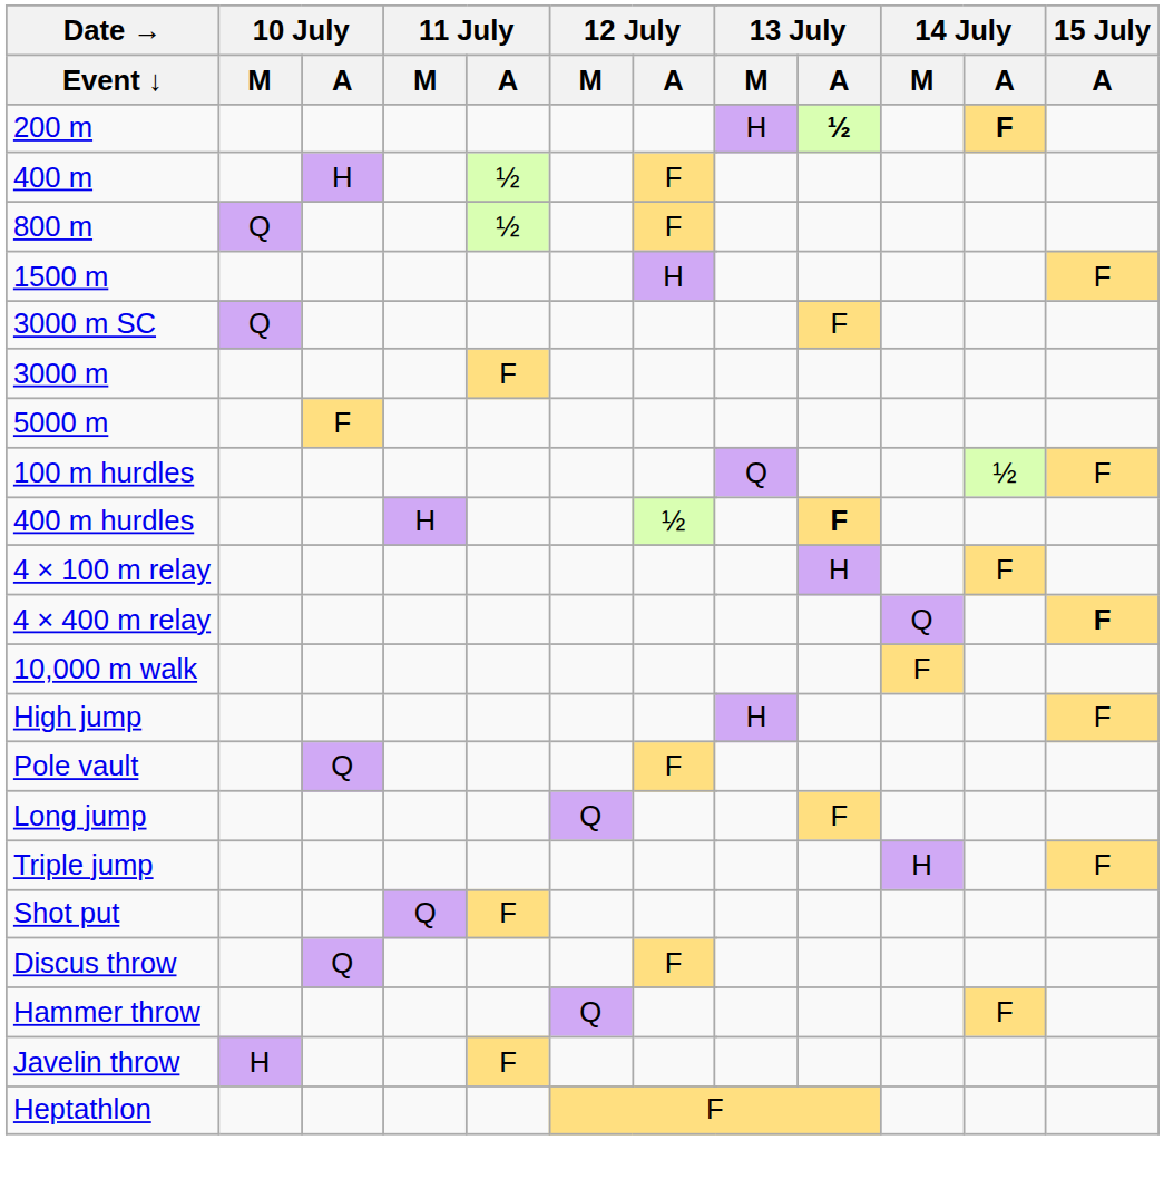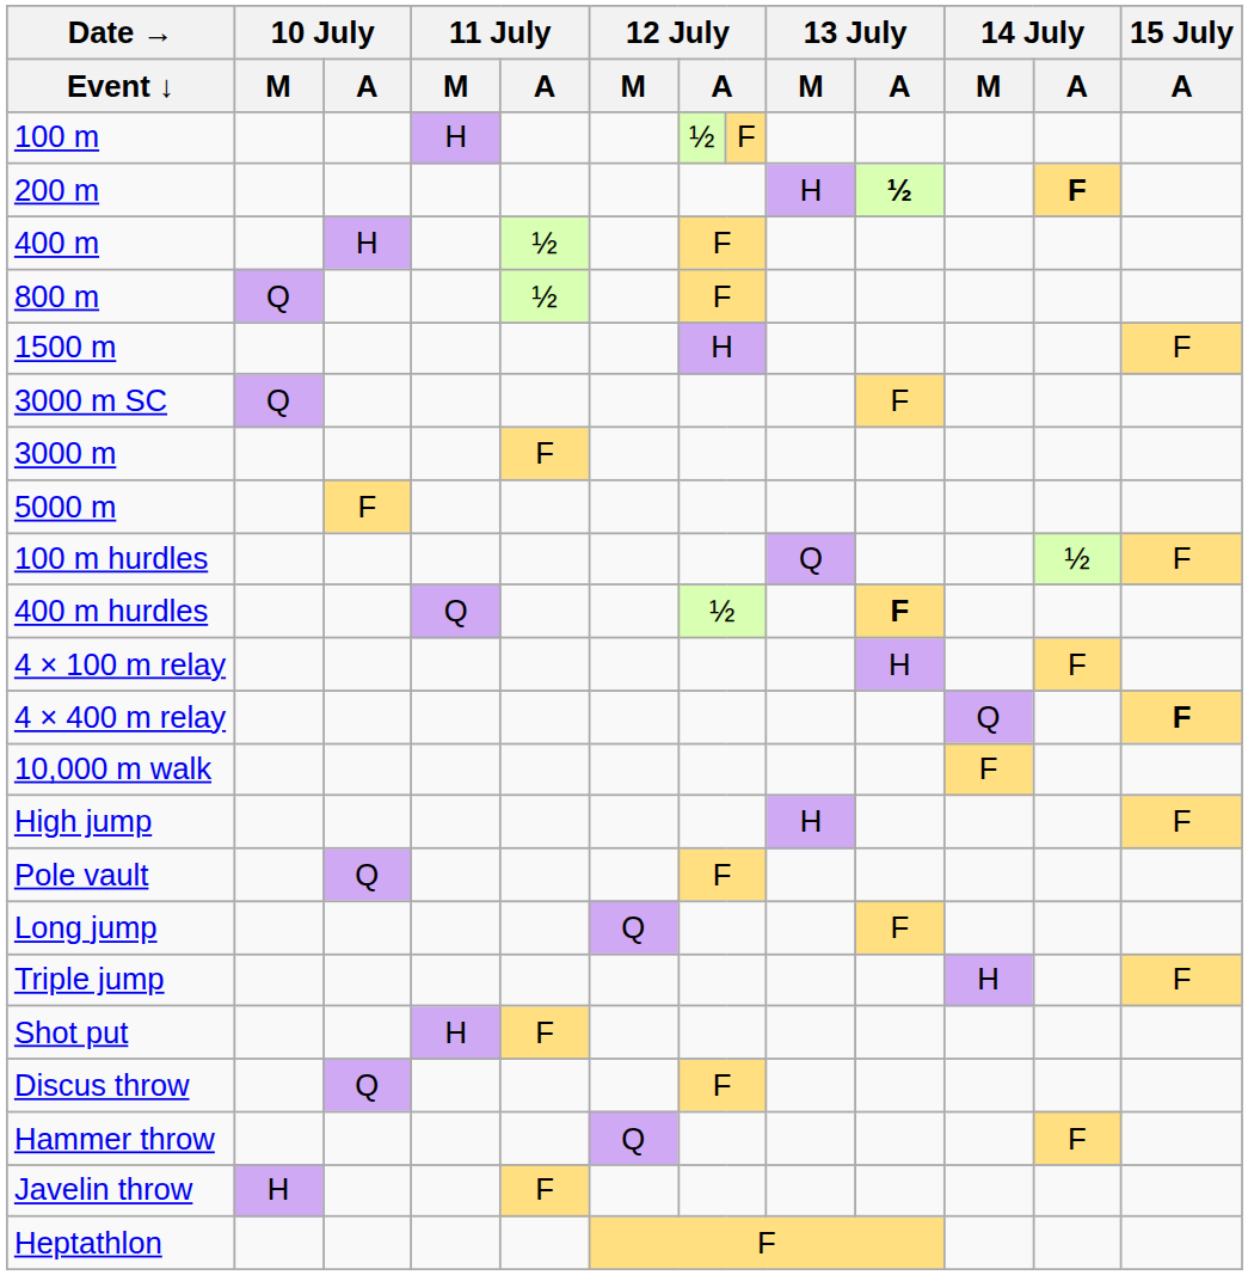 <table class="wikitable" style="text-align:center; margin:0.5em auto; font-size:90%; line-height:1.25em;">
 <tr>
 <th>Date →</th>
 <th colspan=2>10 July</th>
 <th colspan=2>11 July</th>
 <th colspan=3>12 July</th>
 <th colspan=2>13 July</th>
 <th colspan=2>14 July</th>
 <th>15 July</th>
 </tr>
 <tr>
 <th width="100px">Event ↓</th>
 <th width="35px">M</th>
 <th width="35px">A</th>
 <th width="35px">M</th>
 <th width="35px">A</th>
 <th width="35px">M</th>
 <th width="35px" colspan=2>A</th>
 <th width="35px">M</th>
 <th width="35px">A</th>
 <th width="35px">M</th>
 <th width="35px">A</th>
 <th width="50px">A</th>
+</tr>
+<tr>
+<td align="left"><a href='#'>100 m</a></td>
+<td></td>
+<td></td>
+<td bgcolor="#D0A9F5">H</td>
+<td></td>
+<td></td>
+<td bgcolor="#D9FFB2">½</td>
+<td bgcolor="#FFDF80">F</td>
+<td></td>
+<td></td>
+<td></td>
+<td></td>
+<td></td>
 </tr>
 <tr>
 <td align="left"><a href='#'>200 m</a></td>
 <td></td>
 <td></td>
 <td></td>
 <td></td>
 <td></td>
 <td colspan=2></td>
 <td bgcolor="#D0A9F5">H</td>
 <td bgcolor="#D9FFB2"><strong>½</strong></td>
 <td></td>
 <td bgcolor="#FFDF80"><strong>F</strong></td>
 <td></td>
 </tr>
 <tr>
 <td align="left"><a href='#'>400 m</a></td>
 <td></td>
 <td bgcolor="#D0A9F5">H</td>
 <td></td>
 <td bgcolor="#D9FFB2">½</td>
 <td></td>
 <td bgcolor="#FFDF80" colspan=2>F</td>
 <td></td>
 <td></td>
 <td></td>
 <td></td>
 <td></td>
 </tr>
 <tr>
 <td align="left"><a href='#'>800 m</a></td>
 <td bgcolor="#D0A9F5">Q</td>
 <td></td>
 <td></td>
 <td bgcolor="#D9FFB2">½</td>
 <td></td>
 <td bgcolor="#FFDF80" colspan=2>F</td>
 <td></td>
 <td></td>
 <td></td>
 <td></td>
 <td></td>
 </tr>
 <tr>
 <td align="left"><a href='#'>1500 m</a></td>
 <td></td>
 <td></td>
 <td></td>
 <td></td>
 <td></td>
 <td bgcolor="#D0A9F5" colspan=2>H</td>
 <td></td>
 <td></td>
 <td></td>
 <td></td>
 <td bgcolor="#FFDF80">F</td>
 </tr>
 <tr>
 <td align="left"><a href='#'>3000 m SC</a></td>
 <td bgcolor="#D0A9F5">Q</td>
 <td></td>
 <td></td>
 <td></td>
 <td></td>
 <td colspan=2></td>
 <td></td>
 <td bgcolor="#FFDF80">F</td>
 <td></td>
 <td></td>
 <td></td>
 </tr>
 <tr>
 <td align="left"><a href='#'>3000 m</a></td>
 <td></td>
 <td></td>
 <td></td>
 <td bgcolor="#FFDF80">F</td>
 <td></td>
 <td colspan=2></td>
 <td></td>
 <td></td>
 <td></td>
 <td></td>
 <td></td>
 </tr>
 <tr>
 <td align="left"><a href='#'>5000 m</a></td>
 <td></td>
 <td bgcolor="#FFDF80">F</td>
 <td></td>
 <td></td>
 <td></td>
 <td colspan=2></td>
 <td></td>
 <td></td>
 <td></td>
 <td></td>
 <td></td>
 </tr>
 <tr>
 <td align="left"><a href='#'>100 m hurdles</a></td>
 <td></td>
 <td></td>
 <td></td>
 <td></td>
 <td></td>
 <td colspan=2></td>
 <td bgcolor="#D0A9F5">Q</td>
 <td></td>
 <td></td>
 <td bgcolor="#D9FFB2">½</td>
 <td bgcolor="#FFDF80">F</td>
 </tr>
 <tr>
 <td align="left"><a href='#'>400 m hurdles</a></td>
 <td></td>
 <td></td>
-<td bgcolor="#D0A9F5">H</td>
+<td bgcolor="#D0A9F5">Q</td>
 <td></td>
 <td></td>
 <td bgcolor="#D9FFB2" colspan=2>½</td>
 <td></td>
 <td bgcolor="#FFDF80"><strong>F</strong></td>
 <td></td>
 <td></td>
 <td></td>
 </tr>
 <tr>
 <td align="left"><a href='#'>4 × 100 m relay</a></td>
 <td></td>
 <td></td>
 <td></td>
 <td></td>
 <td></td>
 <td colspan=2></td>
 <td></td>
 <td bgcolor="#D0A9F5">H</td>
 <td></td>
 <td bgcolor="#FFDF80">F</td>
 <td></td>
 </tr>
 <tr>
 <td align="left"><a href='#'>4 × 400 m relay</a></td>
 <td></td>
 <td></td>
 <td></td>
 <td></td>
 <td></td>
 <td colspan=2></td>
 <td></td>
 <td></td>
 <td bgcolor="#D0A9F5">Q</td>
 <td></td>
 <td bgcolor="#FFDF80"><strong>F</strong></td>
 </tr>
 <tr>
 <td align="left"><a href='#'>10,000 m walk</a></td>
 <td></td>
 <td></td>
 <td></td>
 <td></td>
 <td></td>
 <td colspan=2></td>
 <td></td>
 <td></td>
 <td bgcolor="#FFDF80">F</td>
 <td></td>
 <td></td>
 </tr>
 <tr>
 <td align="left"><a href='#'>High jump</a></td>
 <td></td>
 <td></td>
 <td></td>
 <td></td>
 <td></td>
 <td colspan=2></td>
 <td bgcolor="#D0A9F5">H</td>
 <td></td>
 <td></td>
 <td></td>
 <td bgcolor="#FFDF80">F</td>
 </tr>
 <tr>
 <td align="left"><a href='#'>Pole vault</a></td>
 <td></td>
 <td bgcolor="#D0A9F5">Q</td>
 <td></td>
 <td></td>
 <td></td>
 <td bgcolor="#FFDF80" colspan=2>F</td>
 <td></td>
 <td></td>
 <td></td>
 <td></td>
 <td></td>
 </tr>
 <tr>
 <td align="left"><a href='#'>Long jump</a></td>
 <td></td>
 <td></td>
 <td></td>
 <td></td>
 <td bgcolor="#D0A9F5">Q</td>
 <td colspan=2></td>
 <td></td>
 <td bgcolor="#FFDF80">F</td>
 <td></td>
 <td></td>
 <td></td>
 </tr>
 <tr>
 <td align="left"><a href='#'>Triple jump</a></td>
 <td></td>
 <td></td>
 <td></td>
 <td></td>
 <td></td>
 <td colspan=2></td>
 <td></td>
 <td></td>
 <td bgcolor="#D0A9F5">H</td>
 <td></td>
 <td bgcolor="#FFDF80">F</td>
 </tr>
 <tr>
 <td align="left"><a href='#'>Shot put</a></td>
 <td></td>
 <td></td>
-<td bgcolor="#D0A9F5">Q</td>
+<td bgcolor="#D0A9F5">H</td>
 <td bgcolor="#FFDF80">F</td>
 <td></td>
 <td colspan=2></td>
 <td></td>
 <td></td>
 <td></td>
 <td></td>
 <td></td>
 </tr>
 <tr>
 <td align="left"><a href='#'>Discus throw</a></td>
 <td></td>
 <td bgcolor="#D0A9F5">Q</td>
 <td></td>
 <td></td>
 <td></td>
 <td bgcolor="#FFDF80" colspan=2>F</td>
 <td></td>
 <td></td>
 <td></td>
 <td></td>
 <td></td>
 </tr>
 <tr>
 <td align="left"><a href='#'>Hammer throw</a></td>
 <td></td>
 <td></td>
 <td></td>
 <td></td>
 <td bgcolor="#D0A9F5">Q</td>
 <td colspan=2></td>
 <td></td>
 <td></td>
 <td></td>
 <td bgcolor="#FFDF80">F</td>
 <td></td>
 </tr>
 <tr>
 <td align="left"><a href='#'>Javelin throw</a></td>
 <td bgcolor="#D0A9F5">H</td>
 <td></td>
 <td></td>
 <td bgcolor="#FFDF80">F</td>
 <td></td>
 <td colspan=2></td>
 <td></td>
 <td></td>
 <td></td>
 <td></td>
 <td></td>
 </tr>
 <tr>
 <td align="left"><a href='#'>Heptathlon</a></td>
 <td></td>
 <td></td>
 <td></td>
 <td></td>
 <td bgcolor="#FFDF80" colspan=5>F</td>
 <td></td>
 <td></td>
 <td></td>
 </tr>
 </table>
